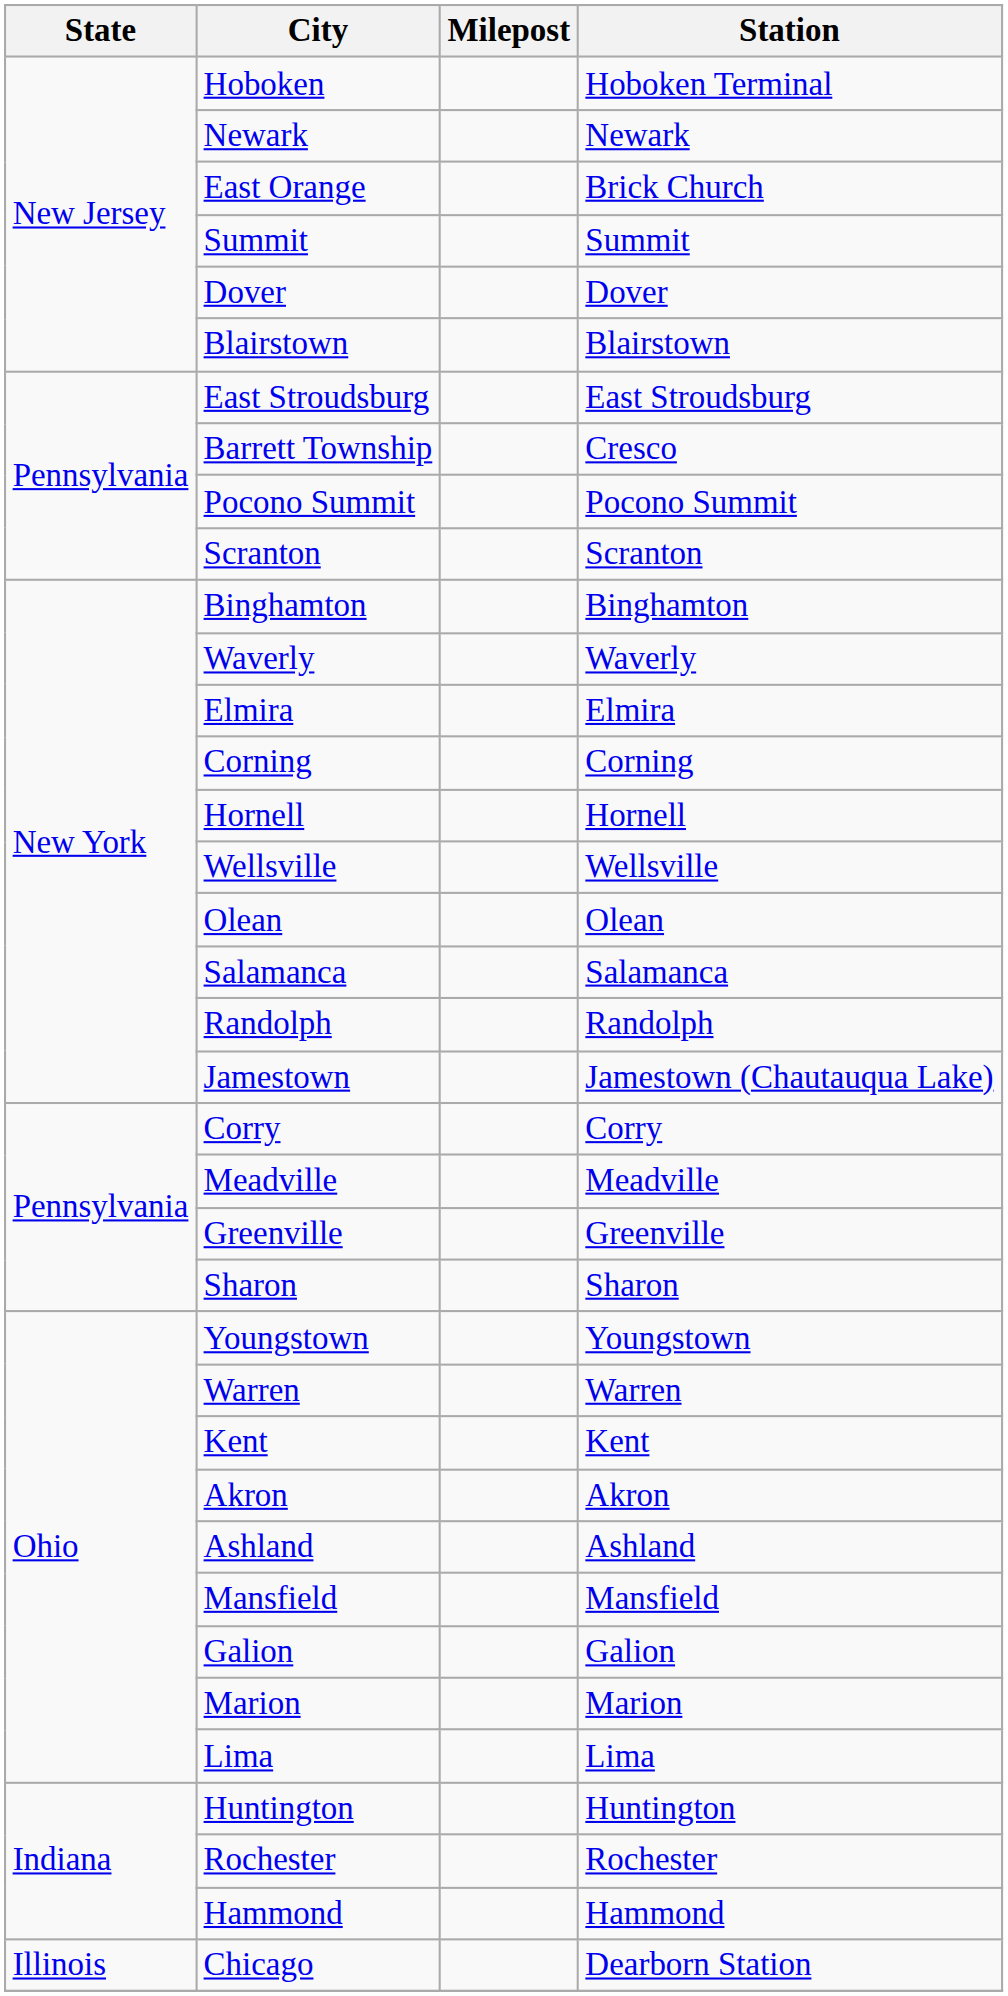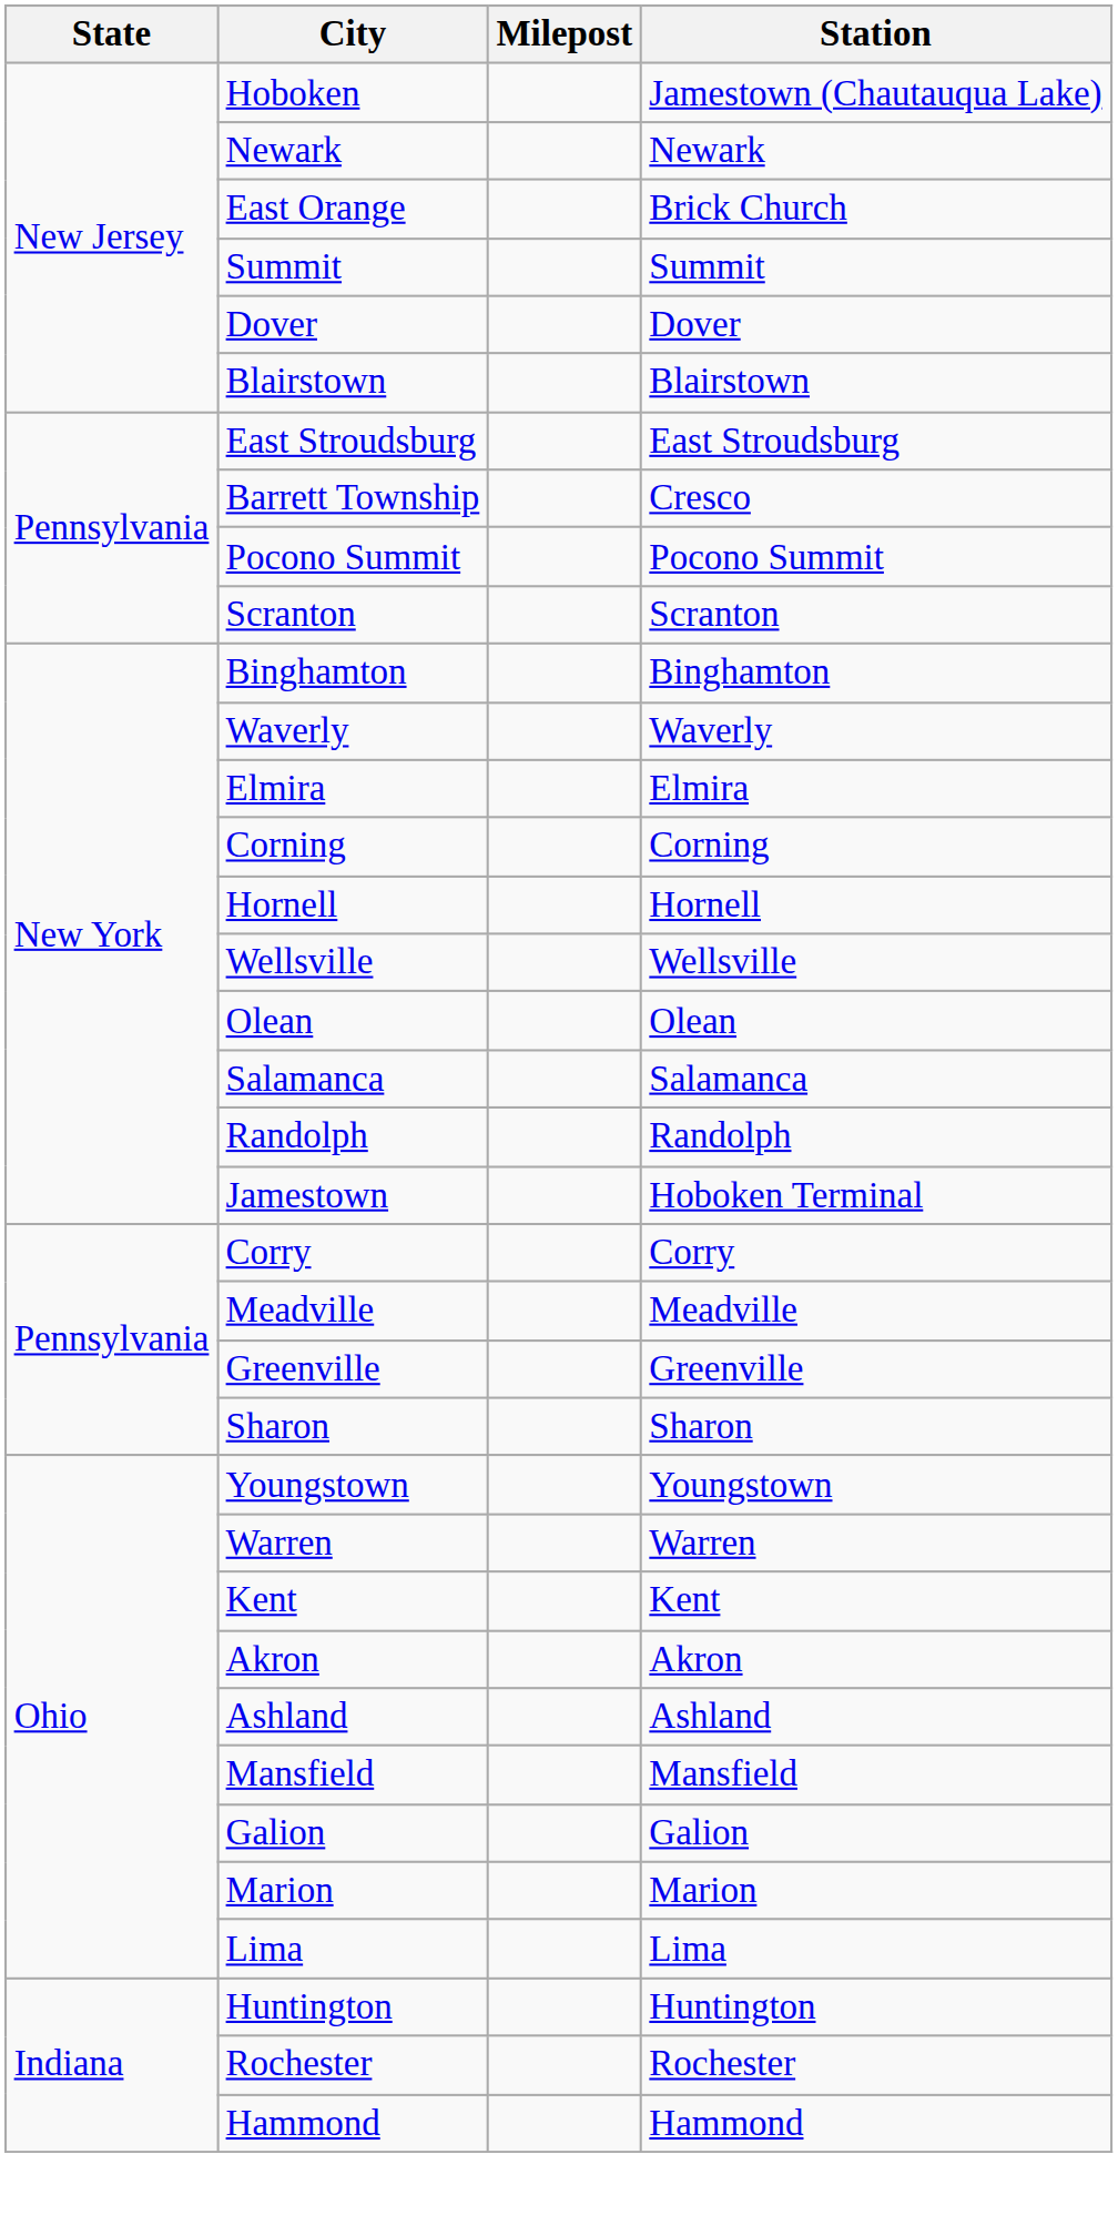 <table class="wikitable">
 <tr>
 <th>State</th>
 <th>City</th>
 <th>Milepost</th>
 <th>Station</th>
 </tr>
 <tr>
 <td rowspan=6><a href='#'>New Jersey</a></td>
 <td><a href='#'>Hoboken</a></td>
 <td></td>
-<td><a href='#'>Hoboken Terminal</a></td>
+<td><a href='#'>Jamestown (Chautauqua Lake)</a></td>
 </tr>
 <tr>
 <td><a href='#'>Newark</a></td>
 <td></td>
 <td><a href='#'>Newark</a></td>
 </tr>
 <tr>
 <td><a href='#'>East Orange</a></td>
 <td></td>
 <td><a href='#'>Brick Church</a></td>
 </tr>
 <tr>
 <td><a href='#'>Summit</a></td>
 <td></td>
 <td><a href='#'>Summit</a></td>
 </tr>
 <tr>
 <td><a href='#'>Dover</a></td>
 <td></td>
 <td><a href='#'>Dover</a></td>
 </tr>
 <tr>
 <td><a href='#'>Blairstown</a></td>
 <td></td>
 <td><a href='#'>Blairstown</a></td>
 </tr>
 <tr>
 <td rowspan=4><a href='#'>Pennsylvania</a></td>
 <td><a href='#'>East Stroudsburg</a></td>
 <td></td>
 <td><a href='#'>East Stroudsburg</a></td>
 </tr>
 <tr>
 <td><a href='#'>Barrett Township</a></td>
 <td></td>
 <td><a href='#'>Cresco</a></td>
 </tr>
 <tr>
 <td><a href='#'>Pocono Summit</a></td>
 <td></td>
 <td><a href='#'>Pocono Summit</a></td>
 </tr>
 <tr>
 <td><a href='#'>Scranton</a></td>
 <td></td>
 <td><a href='#'>Scranton</a></td>
 </tr>
 <tr>
 <td rowspan=10><a href='#'>New York</a></td>
 <td><a href='#'>Binghamton</a></td>
 <td></td>
 <td><a href='#'>Binghamton</a></td>
 </tr>
 <tr>
 <td><a href='#'>Waverly</a></td>
 <td></td>
 <td><a href='#'>Waverly</a></td>
 </tr>
 <tr>
 <td><a href='#'>Elmira</a></td>
 <td></td>
 <td><a href='#'>Elmira</a></td>
 </tr>
 <tr>
 <td><a href='#'>Corning</a></td>
 <td></td>
 <td><a href='#'>Corning</a></td>
 </tr>
 <tr>
 <td><a href='#'>Hornell</a></td>
 <td></td>
 <td><a href='#'>Hornell</a></td>
 </tr>
 <tr>
 <td><a href='#'>Wellsville</a></td>
 <td></td>
 <td><a href='#'>Wellsville</a></td>
 </tr>
 <tr>
 <td><a href='#'>Olean</a></td>
 <td></td>
 <td><a href='#'>Olean</a></td>
 </tr>
 <tr>
 <td><a href='#'>Salamanca</a></td>
 <td></td>
 <td><a href='#'>Salamanca</a></td>
 </tr>
 <tr>
 <td><a href='#'>Randolph</a></td>
 <td></td>
 <td><a href='#'>Randolph</a></td>
 </tr>
 <tr>
 <td><a href='#'>Jamestown</a></td>
 <td></td>
-<td><a href='#'>Jamestown (Chautauqua Lake)</a></td>
+<td><a href='#'>Hoboken Terminal</a></td>
 </tr>
 <tr>
 <td rowspan=4><a href='#'>Pennsylvania</a></td>
 <td><a href='#'>Corry</a></td>
 <td></td>
 <td><a href='#'>Corry</a></td>
 </tr>
 <tr>
 <td><a href='#'>Meadville</a></td>
 <td></td>
 <td><a href='#'>Meadville</a></td>
 </tr>
 <tr>
 <td><a href='#'>Greenville</a></td>
 <td></td>
 <td><a href='#'>Greenville</a></td>
 </tr>
 <tr>
 <td><a href='#'>Sharon</a></td>
 <td></td>
 <td><a href='#'>Sharon</a></td>
 </tr>
 <tr>
 <td rowspan=9><a href='#'>Ohio</a></td>
 <td><a href='#'>Youngstown</a></td>
 <td></td>
 <td><a href='#'>Youngstown</a></td>
 </tr>
 <tr>
 <td><a href='#'>Warren</a></td>
 <td></td>
 <td><a href='#'>Warren</a></td>
 </tr>
 <tr>
 <td><a href='#'>Kent</a></td>
 <td></td>
 <td><a href='#'>Kent</a></td>
 </tr>
 <tr>
 <td><a href='#'>Akron</a></td>
 <td></td>
 <td><a href='#'>Akron</a></td>
 </tr>
 <tr>
 <td><a href='#'>Ashland</a></td>
 <td></td>
 <td><a href='#'>Ashland</a></td>
 </tr>
 <tr>
 <td><a href='#'>Mansfield</a></td>
 <td></td>
 <td><a href='#'>Mansfield</a></td>
 </tr>
 <tr>
 <td><a href='#'>Galion</a></td>
 <td></td>
 <td><a href='#'>Galion</a></td>
 </tr>
 <tr>
 <td><a href='#'>Marion</a></td>
 <td></td>
 <td><a href='#'>Marion</a></td>
 </tr>
 <tr>
 <td><a href='#'>Lima</a></td>
 <td></td>
 <td><a href='#'>Lima</a></td>
 </tr>
 <tr>
 <td rowspan=3><a href='#'>Indiana</a></td>
 <td><a href='#'>Huntington</a></td>
 <td></td>
 <td><a href='#'>Huntington</a></td>
 </tr>
 <tr>
 <td><a href='#'>Rochester</a></td>
 <td></td>
 <td><a href='#'>Rochester</a></td>
 </tr>
 <tr>
 <td><a href='#'>Hammond</a></td>
 <td></td>
 <td><a href='#'>Hammond</a></td>
 </tr>
 <tr>
-<td rowspan=1><a href='#'>Illinois</a></td>
-<td><a href='#'>Chicago</a></td>
-<td></td>
-<td><a href='#'>Dearborn Station</a></td>
-</tr>
-<tr>
 </tr>
 </table>
